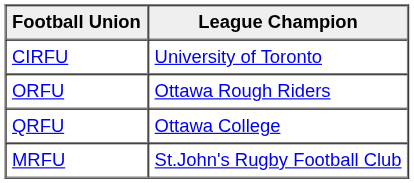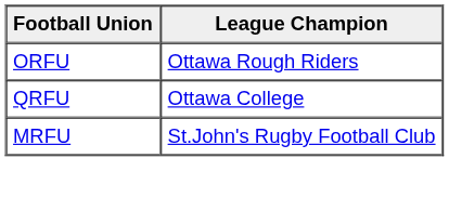 <table border="1" cellpadding="5" cellspacing="0" align="center">
 <tr>
 <th scope="col" style="background:#efefef;">Football Union</th>
 <th scope="col" style="background:#efefef;">League Champion</th>
-</tr>
-<tr>
-<td><a href='#'>CIRFU</a></td>
-<td><a href='#'>University of Toronto</a></td>
 </tr>
 <tr>
 <td><a href='#'>ORFU</a></td>
 <td><a href='#'>Ottawa Rough Riders</a></td>
 </tr>
 <tr>
 <td><a href='#'>QRFU</a></td>
 <td><a href='#'>Ottawa College</a></td>
 </tr>
 <tr>
 <td><a href='#'>MRFU</a></td>
 <td><a href='#'>St.John's Rugby Football Club</a></td>
 </tr>
 <tr>
 </tr>
 </table>
